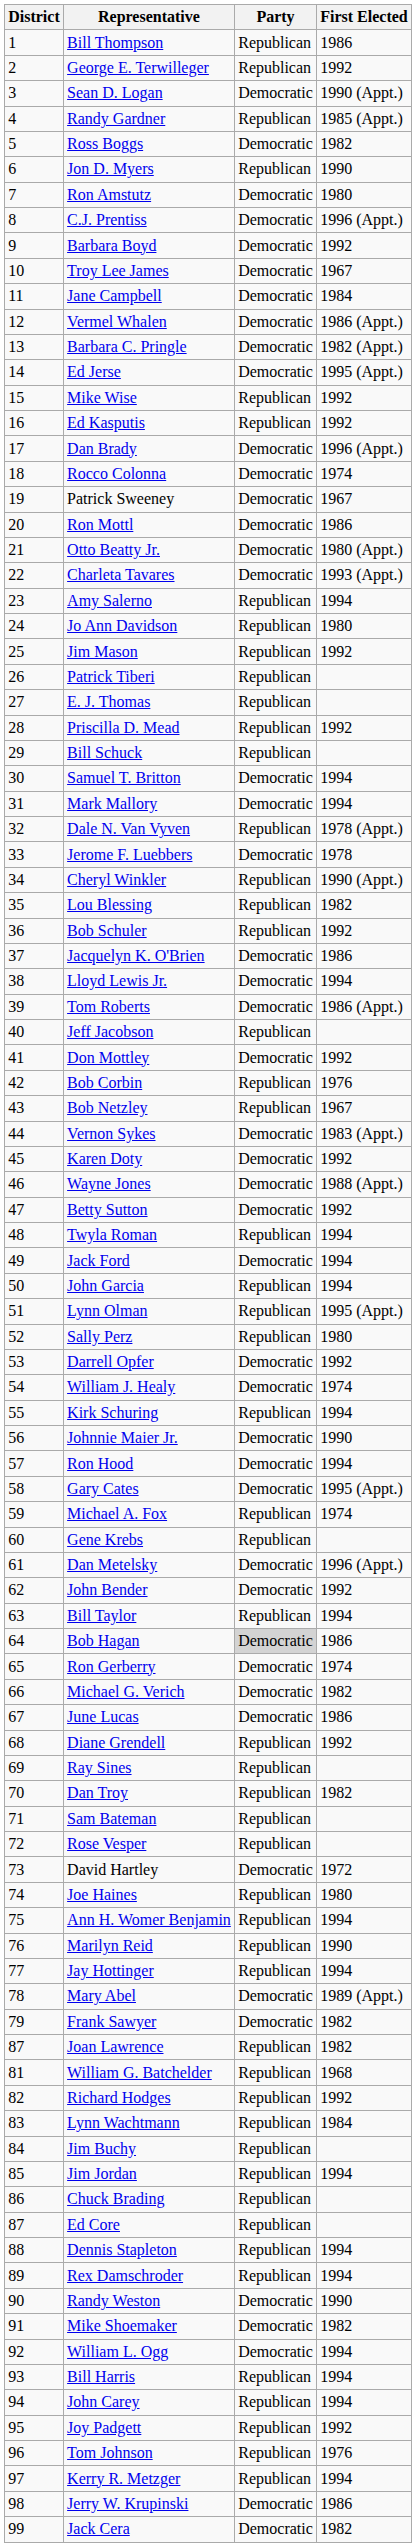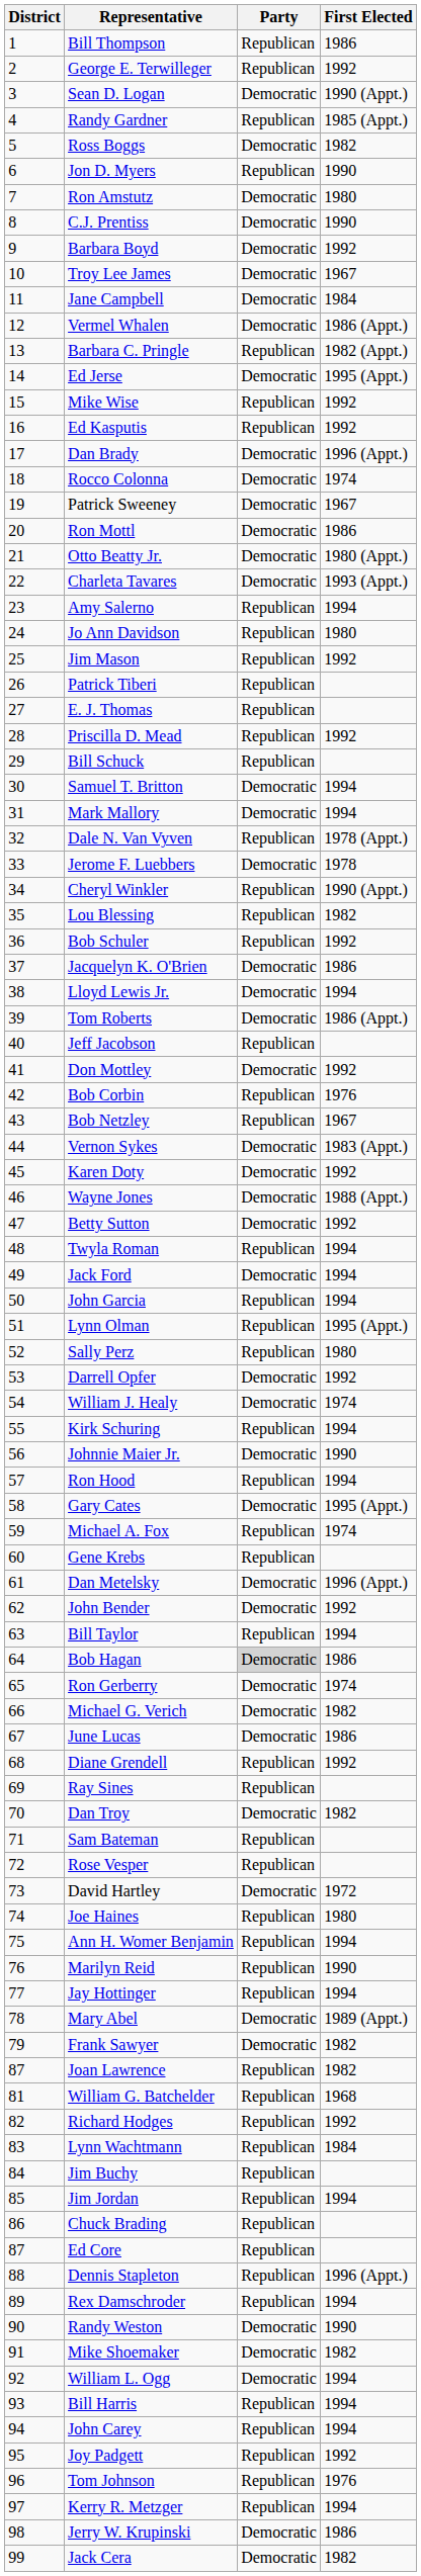 <table class="wikitable sortable">
 <tr>
 <th>District</th>
 <th>Representative</th>
 <th>Party</th>
 <th>First Elected</th>
 </tr>
 <tr>
 <td>1</td>
 <td><a href='#'>Bill Thompson</a></td>
 <td>Republican</td>
 <td>1986</td>
 </tr>
 <tr>
 <td>2</td>
 <td><a href='#'>George E. Terwilleger</a></td>
 <td>Republican</td>
 <td>1992</td>
 </tr>
 <tr>
 <td>3</td>
 <td><a href='#'>Sean D. Logan</a></td>
 <td>Democratic</td>
 <td>1990 (Appt.)</td>
 </tr>
 <tr>
 <td>4</td>
 <td><a href='#'>Randy Gardner</a></td>
 <td>Republican</td>
 <td>1985 (Appt.)</td>
 </tr>
 <tr>
 <td>5</td>
 <td><a href='#'>Ross Boggs</a></td>
 <td>Democratic</td>
 <td>1982</td>
 </tr>
 <tr>
 <td>6</td>
 <td><a href='#'>Jon D. Myers</a></td>
 <td>Republican</td>
 <td>1990</td>
 </tr>
 <tr>
 <td>7</td>
 <td><a href='#'>Ron Amstutz</a></td>
 <td>Democratic</td>
 <td>1980</td>
 </tr>
 <tr>
 <td>8</td>
 <td><a href='#'>C.J. Prentiss</a></td>
 <td>Democratic</td>
-<td>1996 (Appt.)</td>
+<td>1990</td>
 </tr>
 <tr>
 <td>9</td>
 <td><a href='#'>Barbara Boyd</a></td>
 <td>Democratic</td>
 <td>1992</td>
 </tr>
 <tr>
 <td>10</td>
 <td><a href='#'>Troy Lee James</a></td>
 <td>Democratic</td>
 <td>1967</td>
 </tr>
 <tr>
 <td>11</td>
 <td><a href='#'>Jane Campbell</a></td>
 <td>Democratic</td>
 <td>1984</td>
 </tr>
 <tr>
 <td>12</td>
 <td><a href='#'>Vermel Whalen</a></td>
 <td>Democratic</td>
 <td>1986 (Appt.)</td>
 </tr>
 <tr>
 <td>13</td>
 <td><a href='#'>Barbara C. Pringle</a></td>
-<td>Democratic</td>
+<td>Republican</td>
 <td>1982 (Appt.)</td>
 </tr>
 <tr>
 <td>14</td>
 <td><a href='#'>Ed Jerse</a></td>
 <td>Democratic</td>
 <td>1995 (Appt.)</td>
 </tr>
 <tr>
 <td>15</td>
 <td><a href='#'>Mike Wise</a></td>
 <td>Republican</td>
 <td>1992</td>
 </tr>
 <tr>
 <td>16</td>
 <td><a href='#'>Ed Kasputis</a></td>
 <td>Republican</td>
 <td>1992</td>
 </tr>
 <tr>
 <td>17</td>
 <td><a href='#'>Dan Brady</a></td>
 <td>Democratic</td>
 <td>1996 (Appt.)</td>
 </tr>
 <tr>
 <td>18</td>
 <td><a href='#'>Rocco Colonna</a></td>
 <td>Democratic</td>
 <td>1974</td>
 </tr>
 <tr>
 <td>19</td>
 <td>Patrick Sweeney</td>
 <td>Democratic</td>
 <td>1967</td>
 </tr>
 <tr>
 <td>20</td>
 <td><a href='#'>Ron Mottl</a></td>
 <td>Democratic</td>
 <td>1986</td>
 </tr>
 <tr>
 <td>21</td>
 <td><a href='#'>Otto Beatty Jr.</a></td>
 <td>Democratic</td>
 <td>1980 (Appt.)</td>
 </tr>
 <tr>
 <td>22</td>
 <td><a href='#'>Charleta Tavares</a></td>
 <td>Democratic</td>
 <td>1993 (Appt.)</td>
 </tr>
 <tr>
 <td>23</td>
 <td><a href='#'>Amy Salerno</a></td>
 <td>Republican</td>
 <td>1994</td>
 </tr>
 <tr>
 <td>24</td>
 <td><a href='#'>Jo Ann Davidson</a></td>
 <td>Republican</td>
 <td>1980</td>
 </tr>
 <tr>
 <td>25</td>
 <td><a href='#'>Jim Mason</a></td>
 <td>Republican</td>
 <td>1992</td>
 </tr>
 <tr>
 <td>26</td>
 <td><a href='#'>Patrick Tiberi</a></td>
 <td>Republican</td>
 <td></td>
 </tr>
 <tr>
 <td>27</td>
 <td><a href='#'>E. J. Thomas</a></td>
 <td>Republican</td>
 <td></td>
 </tr>
 <tr>
 <td>28</td>
 <td><a href='#'>Priscilla D. Mead</a></td>
 <td>Republican</td>
 <td>1992</td>
 </tr>
 <tr>
 <td>29</td>
 <td><a href='#'>Bill Schuck</a></td>
 <td>Republican</td>
 <td></td>
 </tr>
 <tr>
 <td>30</td>
 <td><a href='#'>Samuel T. Britton</a></td>
 <td>Democratic</td>
 <td>1994</td>
 </tr>
 <tr>
 <td>31</td>
 <td><a href='#'>Mark Mallory</a></td>
 <td>Democratic</td>
 <td>1994</td>
 </tr>
 <tr>
 <td>32</td>
 <td><a href='#'>Dale N. Van Vyven</a></td>
 <td>Republican</td>
 <td>1978 (Appt.)</td>
 </tr>
 <tr>
 <td>33</td>
 <td><a href='#'>Jerome F. Luebbers</a></td>
 <td>Democratic</td>
 <td>1978</td>
 </tr>
 <tr>
 <td>34</td>
 <td><a href='#'>Cheryl Winkler</a></td>
 <td>Republican</td>
 <td>1990 (Appt.)</td>
 </tr>
 <tr>
 <td>35</td>
 <td><a href='#'>Lou Blessing</a></td>
 <td>Republican</td>
 <td>1982</td>
 </tr>
 <tr>
 <td>36</td>
 <td><a href='#'>Bob Schuler</a></td>
 <td>Republican</td>
 <td>1992</td>
 </tr>
 <tr>
 <td>37</td>
 <td><a href='#'>Jacquelyn K. O'Brien</a></td>
 <td>Democratic</td>
 <td>1986</td>
 </tr>
 <tr>
 <td>38</td>
 <td><a href='#'>Lloyd Lewis Jr.</a></td>
 <td>Democratic</td>
 <td>1994</td>
 </tr>
 <tr>
 <td>39</td>
 <td><a href='#'>Tom Roberts</a></td>
 <td>Democratic</td>
 <td>1986 (Appt.)</td>
 </tr>
 <tr>
 <td>40</td>
 <td><a href='#'>Jeff Jacobson</a></td>
 <td>Republican</td>
 <td></td>
 </tr>
 <tr>
 <td>41</td>
 <td><a href='#'>Don Mottley</a></td>
 <td>Democratic</td>
 <td>1992</td>
 </tr>
 <tr>
 <td>42</td>
 <td><a href='#'>Bob Corbin</a></td>
 <td>Republican</td>
 <td>1976</td>
 </tr>
 <tr>
 <td>43</td>
 <td><a href='#'>Bob Netzley</a></td>
 <td>Republican</td>
 <td>1967</td>
 </tr>
 <tr>
 <td>44</td>
 <td><a href='#'>Vernon Sykes</a></td>
 <td>Democratic</td>
 <td>1983 (Appt.)</td>
 </tr>
 <tr>
 <td>45</td>
 <td><a href='#'>Karen Doty</a></td>
 <td>Democratic</td>
 <td>1992</td>
 </tr>
 <tr>
 <td>46</td>
 <td><a href='#'>Wayne Jones</a></td>
 <td>Democratic</td>
 <td>1988 (Appt.)</td>
 </tr>
 <tr>
 <td>47</td>
 <td><a href='#'>Betty Sutton</a></td>
 <td>Democratic</td>
 <td>1992</td>
 </tr>
 <tr>
 <td>48</td>
 <td><a href='#'>Twyla Roman</a></td>
 <td>Republican</td>
 <td>1994</td>
 </tr>
 <tr>
 <td>49</td>
 <td><a href='#'>Jack Ford</a></td>
 <td>Democratic</td>
 <td>1994</td>
 </tr>
 <tr>
 <td>50</td>
 <td><a href='#'>John Garcia</a></td>
 <td>Republican</td>
 <td>1994</td>
 </tr>
 <tr>
 <td>51</td>
 <td><a href='#'>Lynn Olman</a></td>
 <td>Republican</td>
 <td>1995 (Appt.)</td>
 </tr>
 <tr>
 <td>52</td>
 <td><a href='#'>Sally Perz</a></td>
 <td>Republican</td>
 <td>1980</td>
 </tr>
 <tr>
 <td>53</td>
 <td><a href='#'>Darrell Opfer</a></td>
 <td>Democratic</td>
 <td>1992</td>
 </tr>
 <tr>
 <td>54</td>
 <td><a href='#'>William J. Healy</a></td>
 <td>Democratic</td>
 <td>1974</td>
 </tr>
 <tr>
 <td>55</td>
 <td><a href='#'>Kirk Schuring</a></td>
 <td>Republican</td>
 <td>1994</td>
 </tr>
 <tr>
 <td>56</td>
 <td><a href='#'>Johnnie Maier Jr.</a></td>
 <td>Democratic</td>
 <td>1990</td>
 </tr>
 <tr>
 <td>57</td>
 <td><a href='#'>Ron Hood</a></td>
-<td>Democratic</td>
+<td>Republican</td>
 <td>1994</td>
 </tr>
 <tr>
 <td>58</td>
 <td><a href='#'>Gary Cates</a></td>
 <td>Democratic</td>
 <td>1995 (Appt.)</td>
 </tr>
 <tr>
 <td>59</td>
 <td><a href='#'>Michael A. Fox</a></td>
 <td>Republican</td>
 <td>1974</td>
 </tr>
 <tr>
 <td>60</td>
 <td><a href='#'>Gene Krebs</a></td>
 <td>Republican</td>
 <td></td>
 </tr>
 <tr>
 <td>61</td>
 <td><a href='#'>Dan Metelsky</a></td>
 <td>Democratic</td>
 <td>1996 (Appt.)</td>
 </tr>
 <tr>
 <td>62</td>
 <td><a href='#'>John Bender</a></td>
 <td>Democratic</td>
 <td>1992</td>
 </tr>
 <tr>
 <td>63</td>
 <td><a href='#'>Bill Taylor</a></td>
 <td>Republican</td>
 <td>1994</td>
 </tr>
 <tr>
 <td>64</td>
 <td><a href='#'>Bob Hagan</a></td>
 <td style="background: lightgrey;">Democratic</td>
 <td>1986</td>
 </tr>
 <tr>
 <td>65</td>
 <td><a href='#'>Ron Gerberry</a></td>
 <td>Democratic</td>
 <td>1974</td>
 </tr>
 <tr>
 <td>66</td>
 <td><a href='#'>Michael G. Verich</a></td>
 <td>Democratic</td>
 <td>1982</td>
 </tr>
 <tr>
 <td>67</td>
 <td><a href='#'>June Lucas</a></td>
 <td>Democratic</td>
 <td>1986</td>
 </tr>
 <tr>
 <td>68</td>
 <td><a href='#'>Diane Grendell</a></td>
 <td>Republican</td>
 <td>1992</td>
 </tr>
 <tr>
 <td>69</td>
 <td><a href='#'>Ray Sines</a></td>
 <td>Republican</td>
 <td></td>
 </tr>
 <tr>
 <td>70</td>
 <td><a href='#'>Dan Troy</a></td>
-<td>Republican</td>
+<td>Democratic</td>
 <td>1982</td>
 </tr>
 <tr>
 <td>71</td>
 <td><a href='#'>Sam Bateman</a></td>
 <td>Republican</td>
 <td></td>
 </tr>
 <tr>
 <td>72</td>
 <td><a href='#'>Rose Vesper</a></td>
 <td>Republican</td>
 <td></td>
 </tr>
 <tr>
 <td>73</td>
 <td>David Hartley</td>
 <td>Democratic</td>
 <td>1972</td>
 </tr>
 <tr>
 <td>74</td>
 <td><a href='#'>Joe Haines</a></td>
 <td>Republican</td>
 <td>1980</td>
 </tr>
 <tr>
 <td>75</td>
 <td><a href='#'>Ann H. Womer Benjamin</a></td>
 <td>Republican</td>
 <td>1994</td>
 </tr>
 <tr>
 <td>76</td>
 <td><a href='#'>Marilyn Reid</a></td>
 <td>Republican</td>
 <td>1990</td>
 </tr>
 <tr>
 <td>77</td>
 <td><a href='#'>Jay Hottinger</a></td>
 <td>Republican</td>
 <td>1994</td>
 </tr>
 <tr>
 <td>78</td>
 <td><a href='#'>Mary Abel</a></td>
 <td>Democratic</td>
 <td>1989 (Appt.)</td>
 </tr>
 <tr>
 <td>79</td>
 <td><a href='#'>Frank Sawyer</a></td>
 <td>Democratic</td>
 <td>1982</td>
 </tr>
 <tr>
 <td>87</td>
 <td><a href='#'>Joan Lawrence</a></td>
 <td>Republican</td>
 <td>1982</td>
 </tr>
 <tr>
 <td>81</td>
 <td><a href='#'>William G. Batchelder</a></td>
 <td>Republican</td>
 <td>1968</td>
 </tr>
 <tr>
 <td>82</td>
 <td><a href='#'>Richard Hodges</a></td>
 <td>Republican</td>
 <td>1992</td>
 </tr>
 <tr>
 <td>83</td>
 <td><a href='#'>Lynn Wachtmann</a></td>
 <td>Republican</td>
 <td>1984</td>
 </tr>
 <tr>
 <td>84</td>
 <td><a href='#'>Jim Buchy</a></td>
 <td>Republican</td>
 <td></td>
 </tr>
 <tr>
 <td>85</td>
 <td><a href='#'>Jim Jordan</a></td>
 <td>Republican</td>
 <td>1994</td>
 </tr>
 <tr>
 <td>86</td>
 <td><a href='#'>Chuck Brading</a></td>
 <td>Republican</td>
 <td></td>
 </tr>
 <tr>
 <td>87</td>
 <td><a href='#'>Ed Core</a></td>
 <td>Republican</td>
 <td></td>
 </tr>
 <tr>
 <td>88</td>
 <td><a href='#'>Dennis Stapleton</a></td>
 <td>Republican</td>
-<td>1994</td>
+<td>1996 (Appt.)</td>
 </tr>
 <tr>
 <td>89</td>
 <td><a href='#'>Rex Damschroder</a></td>
 <td>Republican</td>
 <td>1994</td>
 </tr>
 <tr>
 <td>90</td>
 <td><a href='#'>Randy Weston</a></td>
 <td>Democratic</td>
 <td>1990</td>
 </tr>
 <tr>
 <td>91</td>
 <td><a href='#'>Mike Shoemaker</a></td>
 <td>Democratic</td>
 <td>1982</td>
 </tr>
 <tr>
 <td>92</td>
 <td><a href='#'>William L. Ogg</a></td>
 <td>Democratic</td>
 <td>1994</td>
 </tr>
 <tr>
 <td>93</td>
 <td><a href='#'>Bill Harris</a></td>
 <td>Republican</td>
 <td>1994</td>
 </tr>
 <tr>
 <td>94</td>
 <td><a href='#'>John Carey</a></td>
 <td>Republican</td>
 <td>1994</td>
 </tr>
 <tr>
 <td>95</td>
 <td><a href='#'>Joy Padgett</a></td>
 <td>Republican</td>
 <td>1992</td>
 </tr>
 <tr>
 <td>96</td>
 <td><a href='#'>Tom Johnson</a></td>
 <td>Republican</td>
 <td>1976</td>
 </tr>
 <tr>
 <td>97</td>
 <td><a href='#'>Kerry R. Metzger</a></td>
 <td>Republican</td>
 <td>1994</td>
 </tr>
 <tr>
 <td>98</td>
 <td><a href='#'>Jerry W. Krupinski</a></td>
 <td>Democratic</td>
 <td>1986</td>
 </tr>
 <tr>
 <td>99</td>
 <td><a href='#'>Jack Cera</a></td>
 <td>Democratic</td>
 <td>1982</td>
 </tr>
 </table>
